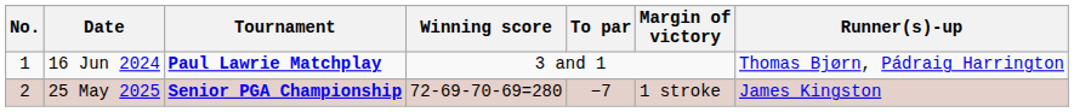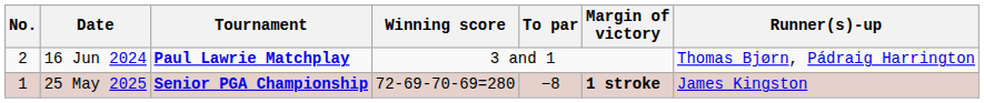 <table class="wikitable" style="font-size:95%;">
 <tr>
 <th>No.</th>
 <th>Date</th>
 <th>Tournament</th>
 <th>Winning score</th>
 <th>To par</th>
 <th>Margin of<br>victory</th>
 <th>Runner(s)-up</th>
 </tr>
 <tr>
-<td align=center>1</td>
+<td align=center>2</td>
 <td align=right>16 Jun <a href='#'>2024</a></td>
 <td><strong><a href='#'>Paul Lawrie Matchplay</a></strong></td>
 <td colspan=3 align=center>3 and 1</td>
 <td> <a href='#'>Thomas Bjørn</a>,  <a href='#'>Pádraig Harrington</a></td>
 </tr>
 <tr style="background:#e5d1cb;">
-<td align=center>2</td>
+<td align=center>1</td>
 <td align=right>25 May <a href='#'>2025</a></td>
 <td><strong><a href='#'>Senior PGA Championship</a></strong></td>
 <td align=right>72-69-70-69=280</td>
-<td align=center>−7</td>
-<td>1 stroke</td>
+<td align=center>−8</td>
+<td><strong>1 stroke</strong></td>
 <td> <a href='#'>James Kingston</a></td>
 </tr>
 </table>
